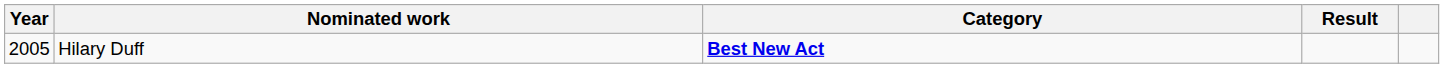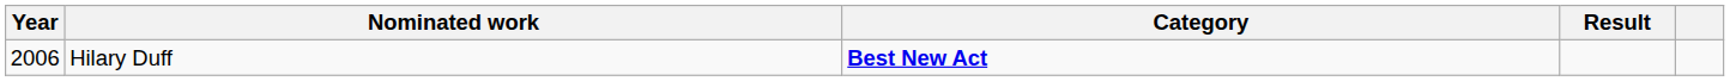 <table class="wikitable sortable">
 <tr>
 <th scope="col" style="width:1em;">Year</th>
 <th scope="col" style="width:39em;">Nominated work</th>
 <th scope="col" style="width:36em;">Category</th>
 <th scope="col" style="width:5em;">Result</th>
 <th scope="col" style="width:2em;" class="unsortable"></th>
 </tr>
 <tr>
-<td>2005</td>
+<td>2006</td>
 <td>Hilary Duff</td>
 <td><strong><a href='#'>Best New Act</a></strong></td>
 <td></td>
 <td style="text-align:center;"></td>
 </tr>
 </table>
